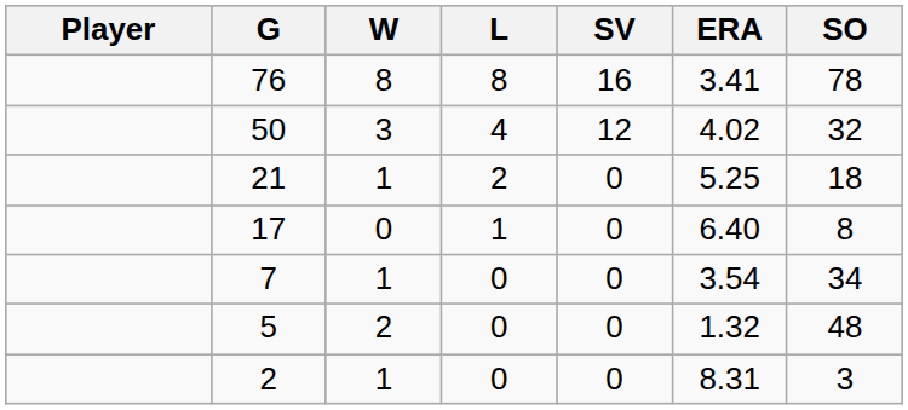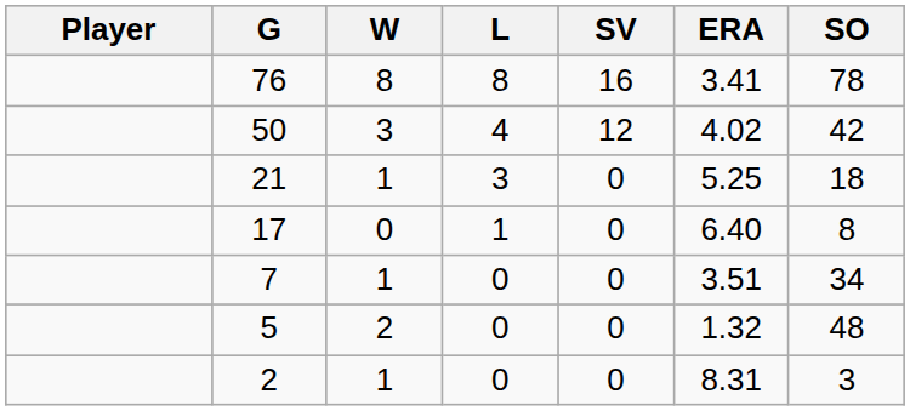 <table class="wikitable sortable">
 <tr>
 <th bgcolor="#DDDDFF" width="16%">Player</th>
 <th bgcolor="#DDDDFF" width="9%">G</th>
 <th bgcolor="#DDDDFF" width="9%">W</th>
 <th bgcolor="#DDDDFF" width="9%">L</th>
 <th bgcolor="#DDDDFF" width="9%">SV</th>
 <th bgcolor="#DDDDFF" width="9%">ERA</th>
 <th bgcolor="#DDDDFF" width="9%">SO</th>
 </tr>
 <tr align="center">
 <td></td>
 <td>76</td>
 <td>8</td>
 <td>8</td>
 <td>16</td>
 <td>3.41</td>
 <td>78</td>
 </tr>
 <tr align="center">
 <td></td>
 <td>50</td>
 <td>3</td>
 <td>4</td>
 <td>12</td>
 <td>4.02</td>
-<td>32</td>
+<td>42</td>
 </tr>
 <tr align="center">
 <td></td>
 <td>21</td>
 <td>1</td>
-<td>2</td>
+<td>3</td>
 <td>0</td>
 <td>5.25</td>
 <td>18</td>
 </tr>
 <tr align="center">
 <td></td>
 <td>17</td>
 <td>0</td>
 <td>1</td>
 <td>0</td>
 <td>6.40</td>
 <td>8</td>
 </tr>
 <tr align="center">
 <td></td>
 <td>7</td>
 <td>1</td>
 <td>0</td>
 <td>0</td>
-<td>3.54</td>
+<td>3.51</td>
 <td>34</td>
 </tr>
 <tr align="center">
 <td></td>
 <td>5</td>
 <td>2</td>
 <td>0</td>
 <td>0</td>
 <td>1.32</td>
 <td>48</td>
 </tr>
 <tr align="center">
 <td></td>
 <td>2</td>
 <td>1</td>
 <td>0</td>
 <td>0</td>
 <td>8.31</td>
 <td>3</td>
 </tr>
 </table>
